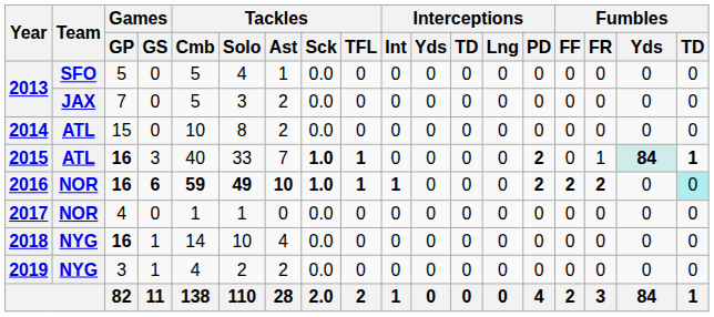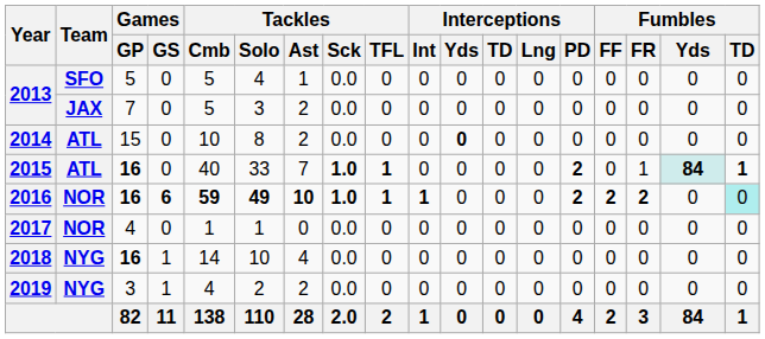 <table class="wikitable" style="text-align:center">
 <tr>
 <th rowspan="2">Year</th>
 <th rowspan="2">Team</th>
 <th colspan="2">Games</th>
 <th colspan="5">Tackles</th>
 <th colspan="5">Interceptions</th>
 <th colspan="4">Fumbles</th>
 </tr>
 <tr>
 <th>GP</th>
 <th>GS</th>
 <th>Cmb</th>
 <th>Solo</th>
 <th>Ast</th>
 <th>Sck</th>
 <th>TFL</th>
 <th>Int</th>
 <th>Yds</th>
 <th>TD</th>
 <th>Lng</th>
 <th>PD</th>
 <th>FF</th>
 <th>FR</th>
 <th>Yds</th>
 <th>TD</th>
 </tr>
 <tr>
 <th rowspan="2"><a href='#'>2013</a></th>
 <th><a href='#'>SFO</a></th>
 <td>5</td>
 <td>0</td>
 <td>5</td>
 <td>4</td>
 <td>1</td>
 <td>0.0</td>
 <td>0</td>
 <td>0</td>
 <td>0</td>
 <td>0</td>
 <td>0</td>
 <td>0</td>
 <td>0</td>
 <td>0</td>
 <td>0</td>
 <td>0</td>
 </tr>
 <tr>
 <th><a href='#'>JAX</a></th>
 <td>7</td>
 <td>0</td>
 <td>5</td>
 <td>3</td>
 <td>2</td>
 <td>0.0</td>
 <td>0</td>
 <td>0</td>
 <td>0</td>
 <td>0</td>
 <td>0</td>
 <td>0</td>
 <td>0</td>
 <td>0</td>
 <td>0</td>
 <td>0</td>
 </tr>
 <tr>
 <th><a href='#'>2014</a></th>
 <th><a href='#'>ATL</a></th>
 <td>15</td>
 <td>0</td>
 <td>10</td>
 <td>8</td>
 <td>2</td>
 <td>0.0</td>
 <td>0</td>
 <td>0</td>
-<td>0</td>
+<td><strong>0</strong></td>
 <td>0</td>
 <td>0</td>
 <td>0</td>
 <td>0</td>
 <td>0</td>
 <td>0</td>
 <td>0</td>
 </tr>
 <tr>
 <th><a href='#'>2015</a></th>
 <th><a href='#'>ATL</a></th>
 <td><strong>16</strong></td>
-<td>3</td>
+<td>0</td>
 <td>40</td>
 <td>33</td>
 <td>7</td>
 <td><strong>1.0</strong></td>
 <td><strong>1</strong></td>
 <td>0</td>
 <td>0</td>
 <td>0</td>
 <td>0</td>
 <td><strong>2</strong></td>
 <td>0</td>
 <td>1</td>
 <td style="background:#cfecec; width:3em;"><strong>84</strong></td>
 <td><strong>1</strong></td>
 </tr>
 <tr>
 <th><a href='#'>2016</a></th>
 <th><a href='#'>NOR</a></th>
 <td><strong>16</strong></td>
 <td><strong>6</strong></td>
 <td><strong>59</strong></td>
 <td><strong>49</strong></td>
 <td><strong>10</strong></td>
 <td><strong>1.0</strong></td>
 <td><strong>1</strong></td>
 <td><strong>1</strong></td>
 <td>0</td>
 <td>0</td>
 <td>0</td>
 <td><strong>2</strong></td>
 <td><strong>2</strong></td>
 <td><strong>2</strong></td>
 <td>0</td>
 <td style="background: paleturquoise;">0</td>
 </tr>
 <tr>
 <th><a href='#'>2017</a></th>
 <th><a href='#'>NOR</a></th>
 <td>4</td>
 <td>0</td>
 <td>1</td>
 <td>1</td>
 <td>0</td>
 <td>0.0</td>
 <td>0</td>
 <td>0</td>
 <td>0</td>
 <td>0</td>
 <td>0</td>
 <td>0</td>
 <td>0</td>
 <td>0</td>
 <td>0</td>
 <td>0</td>
 </tr>
 <tr>
 <th><a href='#'>2018</a></th>
 <th><a href='#'>NYG</a></th>
 <td><strong>16</strong></td>
 <td>1</td>
 <td>14</td>
 <td>10</td>
 <td>4</td>
 <td>0.0</td>
 <td>0</td>
 <td>0</td>
 <td>0</td>
 <td>0</td>
 <td>0</td>
 <td>0</td>
 <td>0</td>
 <td>0</td>
 <td>0</td>
 <td>0</td>
 </tr>
 <tr>
 <th><a href='#'>2019</a></th>
 <th><a href='#'>NYG</a></th>
 <td>3</td>
 <td>1</td>
 <td>4</td>
 <td>2</td>
 <td>2</td>
 <td>0.0</td>
 <td>0</td>
 <td>0</td>
 <td>0</td>
 <td>0</td>
 <td>0</td>
 <td>0</td>
 <td>0</td>
 <td>0</td>
 <td>0</td>
 <td>0</td>
 </tr>
 <tr>
 <th colspan="2"></th>
 <th>82</th>
 <th>11</th>
 <th>138</th>
 <th>110</th>
 <th>28</th>
 <th>2.0</th>
 <th>2</th>
 <th>1</th>
 <th>0</th>
 <th>0</th>
 <th>0</th>
 <th>4</th>
 <th>2</th>
 <th>3</th>
 <th>84</th>
 <th>1</th>
 </tr>
 </table>
